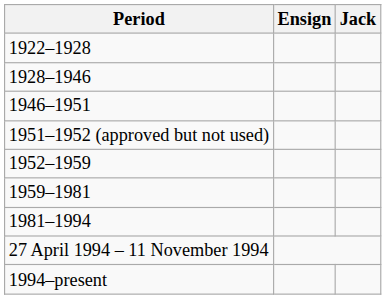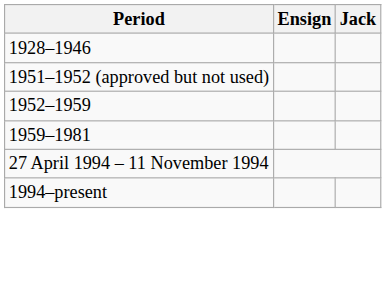 <table class="wikitable" border="1">
 <tr>
 <th>Period</th>
 <th>Ensign</th>
 <th>Jack</th>
 </tr>
 <tr>
-<td>1922–1928</td>
-<td></td>
-<td></td>
-</tr>
-<tr>
 <td>1928–1946</td>
-<td></td>
-<td></td>
-</tr>
-<tr>
-<td>1946–1951</td>
 <td></td>
 <td></td>
 </tr>
 <tr>
 <td>1951–1952 (approved but not used)</td>
 <td></td>
 <td></td>
 </tr>
 <tr>
 <td>1952–1959</td>
 <td></td>
 <td></td>
 </tr>
 <tr>
 <td>1959–1981</td>
 <td></td>
 <td></td>
 </tr>
 <tr>
-<td>1981–1994</td>
-<td></td>
-<td></td>
-</tr>
-<tr>
 <td>27 April 1994 – 11 November 1994</td>
 <td colspan="2"></td>
 </tr>
 <tr>
 <td>1994–present</td>
 <td></td>
 <td></td>
 </tr>
 </table>
